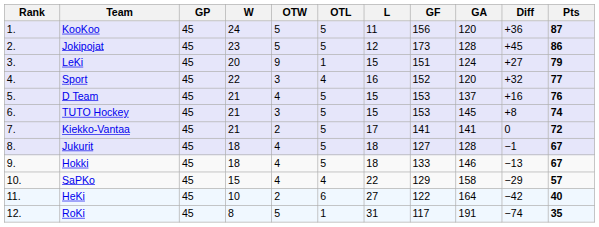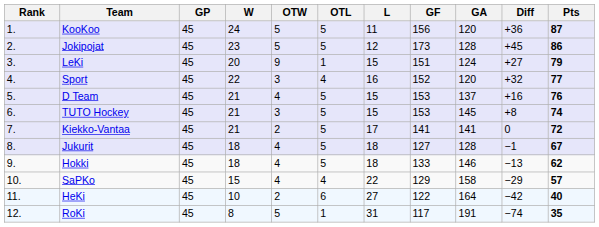 <table class="wikitable">
 <tr>
 <th bgcolor="#DDDDFF" width="6%" align="left">Rank</th>
 <th bgcolor="#DDDDFF" width="13%">Team</th>
 <th bgcolor="#DDDDFF" width="5%">GP</th>
 <th bgcolor="#DDDDFF" width="5%">W</th>
 <th bgcolor="#DDDDFF" width="5%">OTW</th>
 <th bgcolor="#DDDDFF" width="5%">OTL</th>
 <th bgcolor="#DDDDFF" width="5%">L</th>
 <th bgcolor="#DDDDFF" width="5%">GF</th>
 <th bgcolor="#DDDDFF" width="5%">GA</th>
 <th bgcolor="#DDDDFF" width="5%">Diff</th>
 <th bgcolor="#DDDDFF" width="5%">Pts</th>
 </tr>
 <tr bgcolor="#e6e6fa">
 <td align="left">1.</td>
 <td><a href='#'>KooKoo</a></td>
 <td>45</td>
 <td>24</td>
 <td>5</td>
 <td>5</td>
 <td>11</td>
 <td>156</td>
 <td>120</td>
 <td>+36</td>
 <td><strong>87</strong></td>
 </tr>
 <tr bgcolor="#e6e6fa">
 <td align="left">2.</td>
 <td><a href='#'>Jokipojat</a></td>
 <td>45</td>
 <td>23</td>
 <td>5</td>
 <td>5</td>
 <td>12</td>
 <td>173</td>
 <td>128</td>
 <td>+45</td>
 <td><strong>86</strong></td>
 </tr>
 <tr bgcolor="#e6e6fa">
 <td align="left">3.</td>
 <td><a href='#'>LeKi</a></td>
 <td>45</td>
 <td>20</td>
 <td>9</td>
 <td>1</td>
 <td>15</td>
 <td>151</td>
 <td>124</td>
 <td>+27</td>
 <td><strong>79</strong></td>
 </tr>
 <tr bgcolor="#e6e6fa">
 <td align="left">4.</td>
 <td><a href='#'>Sport</a></td>
 <td>45</td>
 <td>22</td>
 <td>3</td>
 <td>4</td>
 <td>16</td>
 <td>152</td>
 <td>120</td>
 <td>+32</td>
 <td><strong>77</strong></td>
 </tr>
 <tr bgcolor="#e6e6fa">
 <td align="left">5.</td>
 <td><a href='#'>D Team</a></td>
 <td>45</td>
 <td>21</td>
 <td>4</td>
 <td>5</td>
 <td>15</td>
 <td>153</td>
 <td>137</td>
 <td>+16</td>
 <td><strong>76</strong></td>
 </tr>
 <tr bgcolor="#e6e6fa">
 <td align="left">6.</td>
 <td><a href='#'>TUTO Hockey</a></td>
 <td>45</td>
 <td>21</td>
 <td>3</td>
 <td>5</td>
 <td>15</td>
 <td>153</td>
 <td>145</td>
 <td>+8</td>
 <td><strong>74</strong></td>
 </tr>
 <tr bgcolor="#e6e6fa">
 <td align="left">7.</td>
 <td><a href='#'>Kiekko-Vantaa</a></td>
 <td>45</td>
 <td>21</td>
 <td>2</td>
 <td>5</td>
 <td>17</td>
 <td>141</td>
 <td>141</td>
 <td>0</td>
 <td><strong>72</strong></td>
 </tr>
 <tr bgcolor="#e6e6fa">
 <td align="left">8.</td>
 <td><a href='#'>Jukurit</a></td>
 <td>45</td>
 <td>18</td>
 <td>4</td>
 <td>5</td>
 <td>18</td>
 <td>127</td>
 <td>128</td>
 <td>−1</td>
 <td><strong>67</strong></td>
 </tr>
 <tr>
 <td align="left">9.</td>
 <td><a href='#'>Hokki</a></td>
 <td>45</td>
 <td>18</td>
 <td>4</td>
 <td>5</td>
 <td>18</td>
 <td>133</td>
 <td>146</td>
 <td>−13</td>
-<td><strong>67</strong></td>
+<td><strong>62</strong></td>
 </tr>
 <tr>
 <td align="left">10.</td>
 <td><a href='#'>SaPKo</a></td>
 <td>45</td>
 <td>15</td>
 <td>4</td>
 <td>4</td>
 <td>22</td>
 <td>129</td>
 <td>158</td>
 <td>−29</td>
 <td><strong>57</strong></td>
 </tr>
 <tr bgcolor="#f0f8ff">
 <td align="left">11.</td>
 <td><a href='#'>HeKi</a></td>
 <td>45</td>
 <td>10</td>
 <td>2</td>
 <td>6</td>
 <td>27</td>
 <td>122</td>
 <td>164</td>
 <td>−42</td>
 <td><strong>40</strong></td>
 </tr>
 <tr bgcolor="#f0f8ff">
 <td align="left">12.</td>
 <td><a href='#'>RoKi</a></td>
 <td>45</td>
 <td>8</td>
 <td>5</td>
 <td>1</td>
 <td>31</td>
 <td>117</td>
 <td>191</td>
 <td>−74</td>
 <td><strong>35</strong></td>
 </tr>
 </table>
